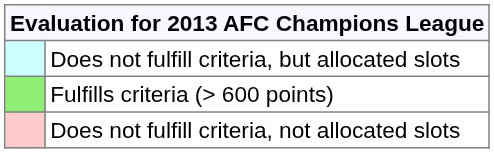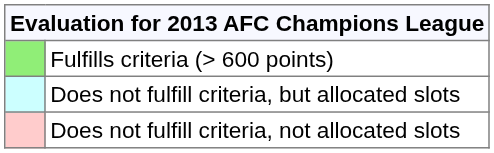 <table cellpadding=3 cellspacing=0 border=1 style="font-size:95%; border:gray solid 1px; border-collapse:collapse">
 <tr>
 <th bgcolor=#f7f8ff colspan=2>Evaluation for 2013 AFC Champions League</th>
+</tr>
+<tr>
+<td bgcolor=#90EE77 width=20></td>
+<td>Fulfills criteria (> 600 points)</td>
 </tr>
 <tr>
 <td bgcolor=#ccffff width=20></td>
 <td>Does not fulfill criteria, but allocated slots</td>
 </tr>
 <tr>
-<td bgcolor=#90EE77 width=20></td>
-<td>Fulfills criteria (> 600 points)</td>
-</tr>
-<tr>
 <td bgcolor=#ffcccc width=20></td>
 <td>Does not fulfill criteria, not allocated slots</td>
 </tr>
 </table>
